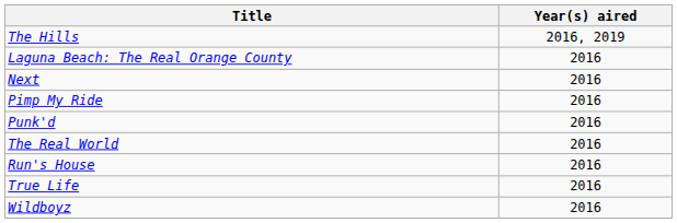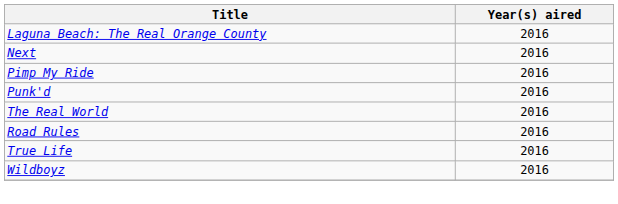 <table class="wikitable plainrowheaders sortable" style="width:75%;text-align:center;">
 <tr>
 <th scope="col" style="width:40%;">Title</th>
 <th scope="col" style="width:14%;">Year(s) aired</th>
-</tr>
-<tr>
-<td scope="row" style="text-align:left;"><em><a href='#'>The Hills</a></em></td>
-<td>2016, 2019</td>
 </tr>
 <tr>
 <td scope="row" style="text-align:left;"><em><a href='#'>Laguna Beach: The Real Orange County</a></em></td>
 <td>2016</td>
 </tr>
 <tr>
 <td scope="row" style="text-align:left;"><em><a href='#'>Next</a></em></td>
 <td>2016</td>
 </tr>
 <tr>
 <td scope="row" style="text-align:left;"><em><a href='#'>Pimp My Ride</a></em></td>
 <td>2016</td>
 </tr>
 <tr>
 <td scope="row" style="text-align:left;"><em><a href='#'>Punk'd</a></em></td>
 <td>2016</td>
 </tr>
 <tr>
 <td scope="row" style="text-align:left;"><em><a href='#'>The Real World</a></em></td>
 <td>2016</td>
 </tr>
 <tr>
-<td scope="row" style="text-align:left;"><em><a href='#'>Run's House</a></em></td>
+<td scope="row" style="text-align:left;"><em><a href='#'>Road Rules</a></em></td>
 <td>2016</td>
 </tr>
 <tr>
 <td scope="row" style="text-align:left;"><em><a href='#'>True Life</a></em></td>
 <td>2016</td>
 </tr>
 <tr>
 <td scope="row" style="text-align:left;"><em><a href='#'>Wildboyz</a></em></td>
 <td>2016</td>
 </tr>
 <tr>
 </tr>
 </table>
